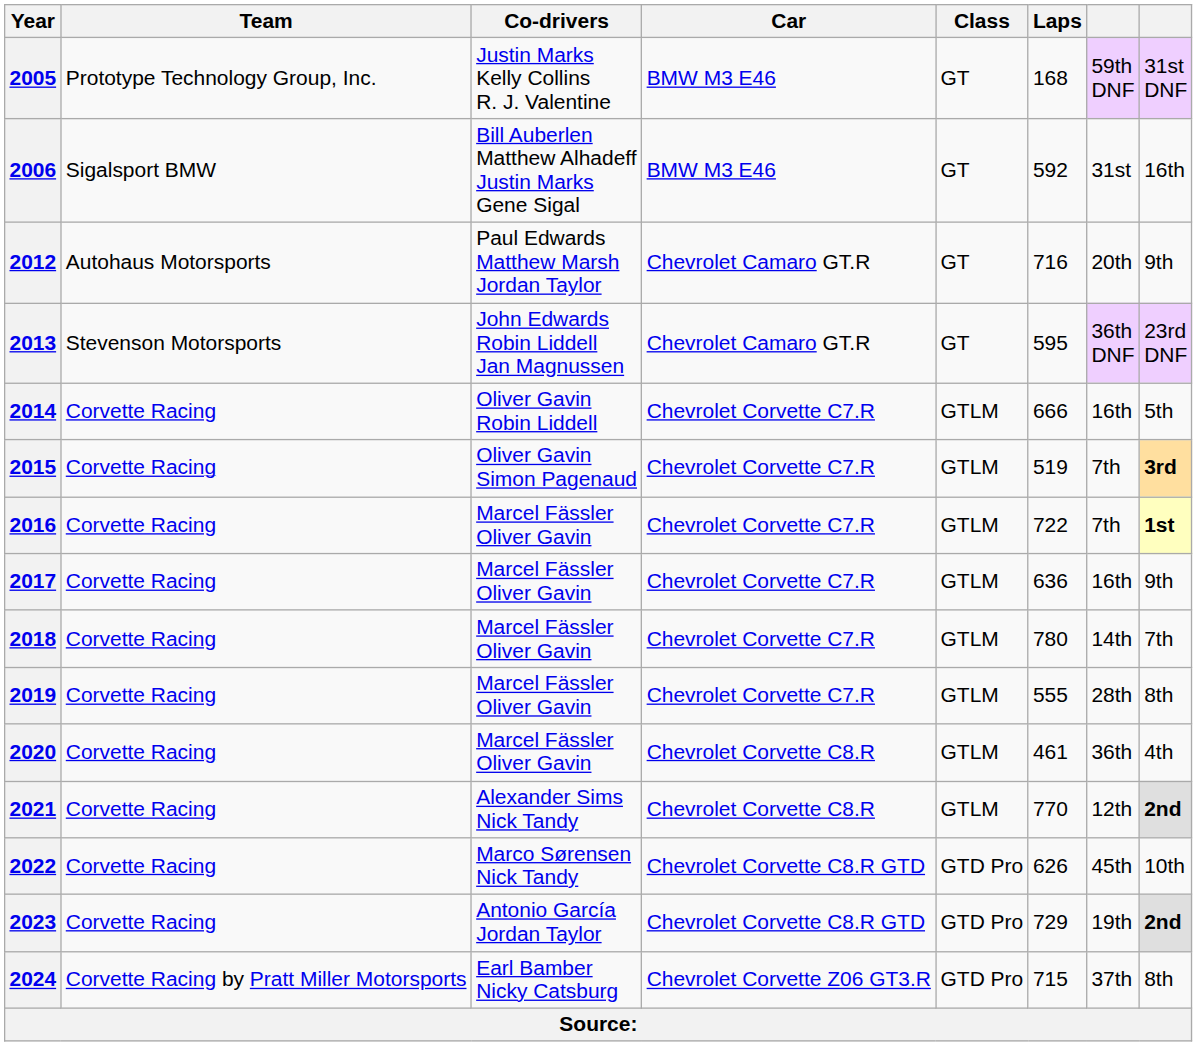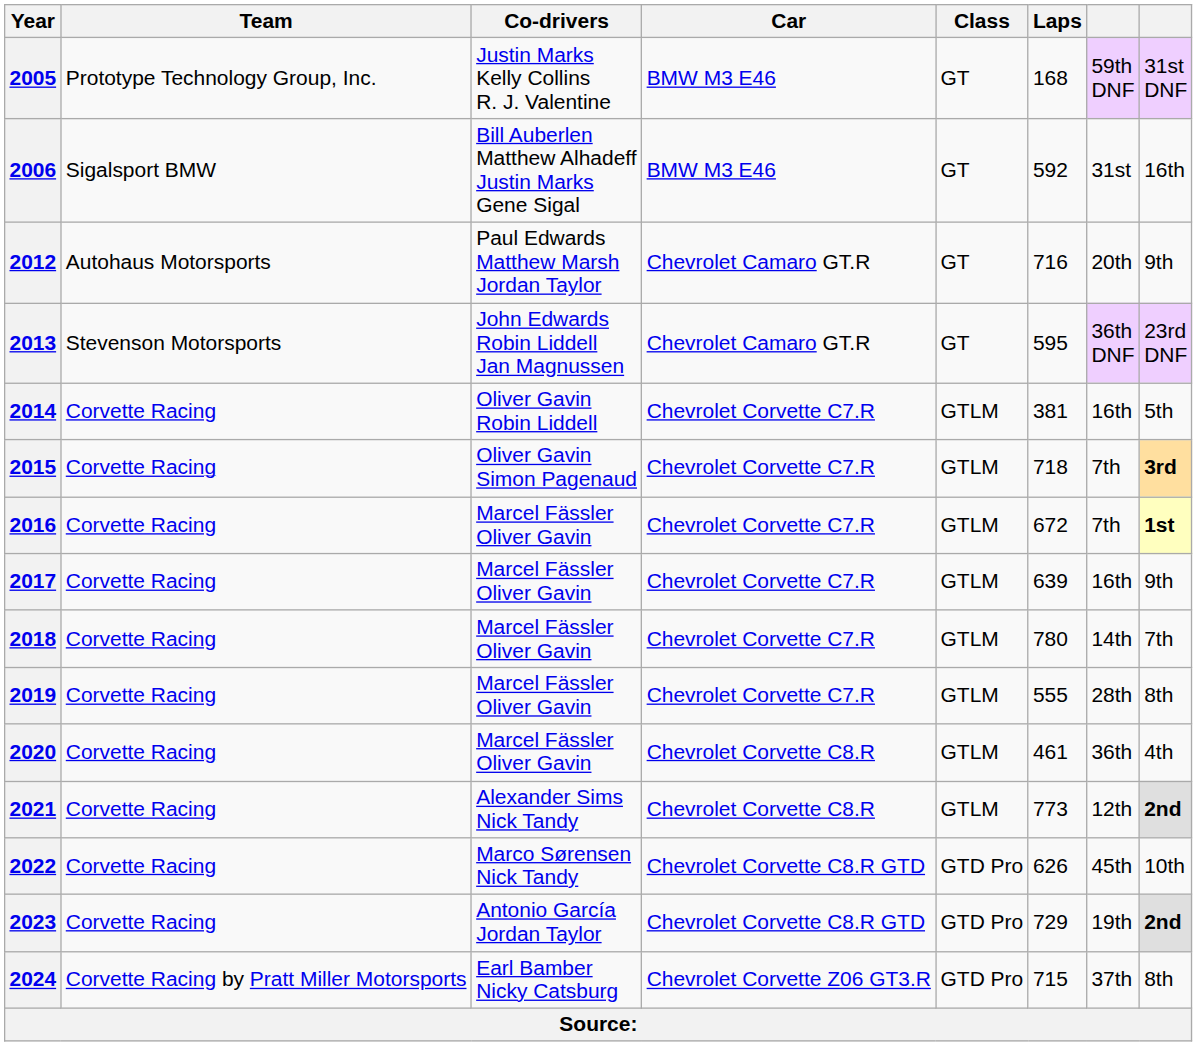 <table class="wikitable">
 <tr>
 <th>Year</th>
 <th>Team</th>
 <th>Co-drivers</th>
 <th>Car</th>
 <th>Class</th>
 <th>Laps</th>
 <th></th>
 <th></th>
 </tr>
 <tr>
 <th><a href='#'>2005</a></th>
 <td align="left"> Prototype Technology Group, Inc.</td>
 <td align="left"> <a href='#'>Justin Marks</a><br> Kelly Collins<br> R. J. Valentine</td>
 <td><a href='#'>BMW M3 E46</a></td>
 <td>GT</td>
 <td>168</td>
 <td style="background:#EFCFFF;">59th<br>DNF</td>
 <td style="background:#EFCFFF;">31st<br>DNF</td>
 </tr>
 <tr>
 <th><a href='#'>2006</a></th>
 <td align="left"> Sigalsport BMW</td>
 <td align="left"> <a href='#'>Bill Auberlen</a><br> Matthew Alhadeff<br> <a href='#'>Justin Marks</a><br> Gene Sigal</td>
 <td><a href='#'>BMW M3 E46</a></td>
 <td>GT</td>
 <td>592</td>
 <td>31st</td>
 <td>16th</td>
 </tr>
 <tr>
 <th><a href='#'>2012</a></th>
 <td align="left"> Autohaus Motorsports</td>
 <td align="left"> Paul Edwards<br> <a href='#'>Matthew Marsh</a><br> <a href='#'>Jordan Taylor</a></td>
 <td><a href='#'>Chevrolet Camaro</a> GT.R</td>
 <td>GT</td>
 <td>716</td>
 <td>20th</td>
 <td>9th</td>
 </tr>
 <tr>
 <th><a href='#'>2013</a></th>
 <td align="left"> Stevenson Motorsports</td>
 <td align="left"> <a href='#'>John Edwards</a><br> <a href='#'>Robin Liddell</a><br> <a href='#'>Jan Magnussen</a></td>
 <td><a href='#'>Chevrolet Camaro</a> GT.R</td>
 <td>GT</td>
 <td>595</td>
 <td style="background:#EFCFFF;">36th<br>DNF</td>
 <td style="background:#EFCFFF;">23rd<br>DNF</td>
 </tr>
 <tr>
 <th><a href='#'>2014</a></th>
 <td align="left"> <a href='#'>Corvette Racing</a></td>
 <td align="left"> <a href='#'>Oliver Gavin</a><br> <a href='#'>Robin Liddell</a></td>
 <td><a href='#'>Chevrolet Corvette C7.R</a></td>
 <td>GTLM</td>
-<td>666</td>
+<td>381</td>
 <td>16th</td>
 <td>5th</td>
 </tr>
 <tr>
 <th><a href='#'>2015</a></th>
 <td align="left"> <a href='#'>Corvette Racing</a></td>
 <td align="left"> <a href='#'>Oliver Gavin</a><br> <a href='#'>Simon Pagenaud</a></td>
 <td><a href='#'>Chevrolet Corvette C7.R</a></td>
 <td>GTLM</td>
-<td>519</td>
+<td>718</td>
 <td>7th</td>
 <td style="background:#FFDF9F;"><strong>3rd</strong></td>
 </tr>
 <tr>
 <th><a href='#'>2016</a></th>
 <td align="left"> <a href='#'>Corvette Racing</a></td>
 <td align="left"> <a href='#'>Marcel Fässler</a><br> <a href='#'>Oliver Gavin</a></td>
 <td><a href='#'>Chevrolet Corvette C7.R</a></td>
 <td>GTLM</td>
-<td>722</td>
+<td>672</td>
 <td>7th</td>
 <td style="background:#FFFFBF;"><strong>1st</strong></td>
 </tr>
 <tr>
 <th><a href='#'>2017</a></th>
 <td align="left"> <a href='#'>Corvette Racing</a></td>
 <td align="left"> <a href='#'>Marcel Fässler</a><br> <a href='#'>Oliver Gavin</a></td>
 <td><a href='#'>Chevrolet Corvette C7.R</a></td>
 <td>GTLM</td>
-<td>636</td>
+<td>639</td>
 <td>16th</td>
 <td>9th</td>
 </tr>
 <tr>
 <th><a href='#'>2018</a></th>
 <td align="left"> <a href='#'>Corvette Racing</a></td>
 <td align="left"> <a href='#'>Marcel Fässler</a><br> <a href='#'>Oliver Gavin</a></td>
 <td><a href='#'>Chevrolet Corvette C7.R</a></td>
 <td>GTLM</td>
 <td>780</td>
 <td>14th</td>
 <td>7th</td>
 </tr>
 <tr>
 <th><a href='#'>2019</a></th>
 <td align="left"> <a href='#'>Corvette Racing</a></td>
 <td align="left"> <a href='#'>Marcel Fässler</a><br> <a href='#'>Oliver Gavin</a></td>
 <td><a href='#'>Chevrolet Corvette C7.R</a></td>
 <td>GTLM</td>
 <td>555</td>
 <td>28th</td>
 <td>8th</td>
 </tr>
 <tr>
 <th><a href='#'>2020</a></th>
 <td align="left"> <a href='#'>Corvette Racing</a></td>
 <td align="left"> <a href='#'>Marcel Fässler</a><br> <a href='#'>Oliver Gavin</a></td>
 <td><a href='#'>Chevrolet Corvette C8.R</a></td>
 <td>GTLM</td>
 <td>461</td>
 <td>36th</td>
 <td>4th</td>
 </tr>
 <tr>
 <th><a href='#'>2021</a></th>
 <td align="left"> <a href='#'>Corvette Racing</a></td>
 <td align="left"> <a href='#'>Alexander Sims</a><br> <a href='#'>Nick Tandy</a></td>
 <td><a href='#'>Chevrolet Corvette C8.R</a></td>
 <td>GTLM</td>
-<td>770</td>
+<td>773</td>
 <td>12th</td>
 <td style="background:#DFDFDF;"><strong>2nd</strong></td>
 </tr>
 <tr>
 <th><a href='#'>2022</a></th>
 <td align="left"> <a href='#'>Corvette Racing</a></td>
 <td align="left"> <a href='#'>Marco Sørensen</a><br> <a href='#'>Nick Tandy</a></td>
 <td><a href='#'>Chevrolet Corvette C8.R GTD</a></td>
 <td>GTD Pro</td>
 <td>626</td>
 <td>45th</td>
 <td>10th</td>
 </tr>
 <tr>
 <th><a href='#'>2023</a></th>
 <td align="left"> <a href='#'>Corvette Racing</a></td>
 <td align="left"> <a href='#'>Antonio García</a><br> <a href='#'>Jordan Taylor</a></td>
 <td><a href='#'>Chevrolet Corvette C8.R GTD</a></td>
 <td>GTD Pro</td>
 <td>729</td>
 <td>19th</td>
 <td style="background:#DFDFDF;"><strong>2nd</strong></td>
 </tr>
 <tr>
 <th><a href='#'>2024</a></th>
 <td align="left"> <a href='#'>Corvette Racing</a> by <a href='#'>Pratt Miller Motorsports</a></td>
 <td align="left"> <a href='#'>Earl Bamber</a><br> <a href='#'>Nicky Catsburg</a></td>
 <td><a href='#'>Chevrolet Corvette Z06 GT3.R</a></td>
 <td>GTD Pro</td>
 <td>715</td>
 <td>37th</td>
 <td>8th</td>
 </tr>
 <tr>
 <th colspan="8">Source:</th>
 </tr>
 </table>
